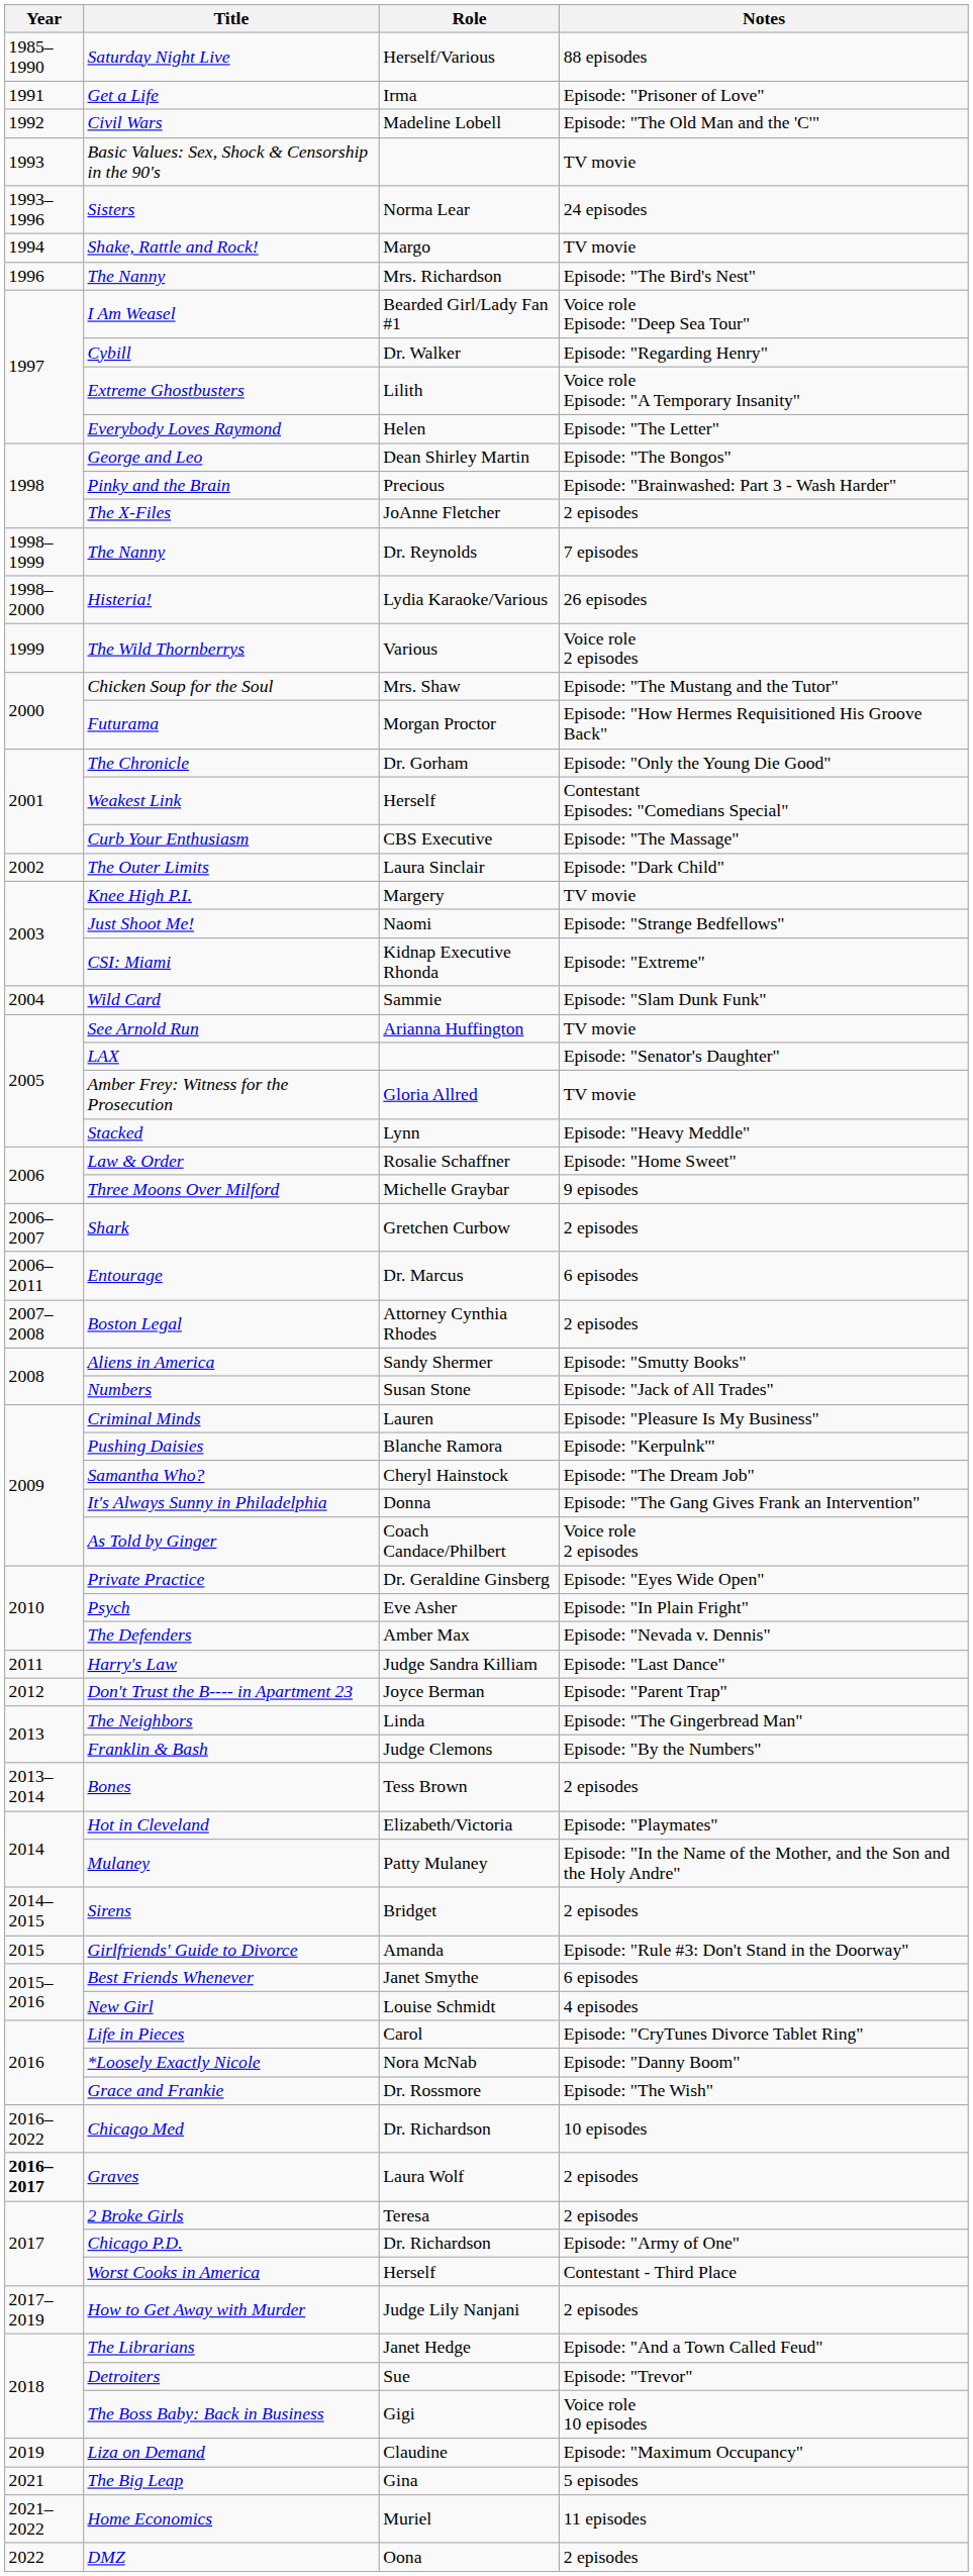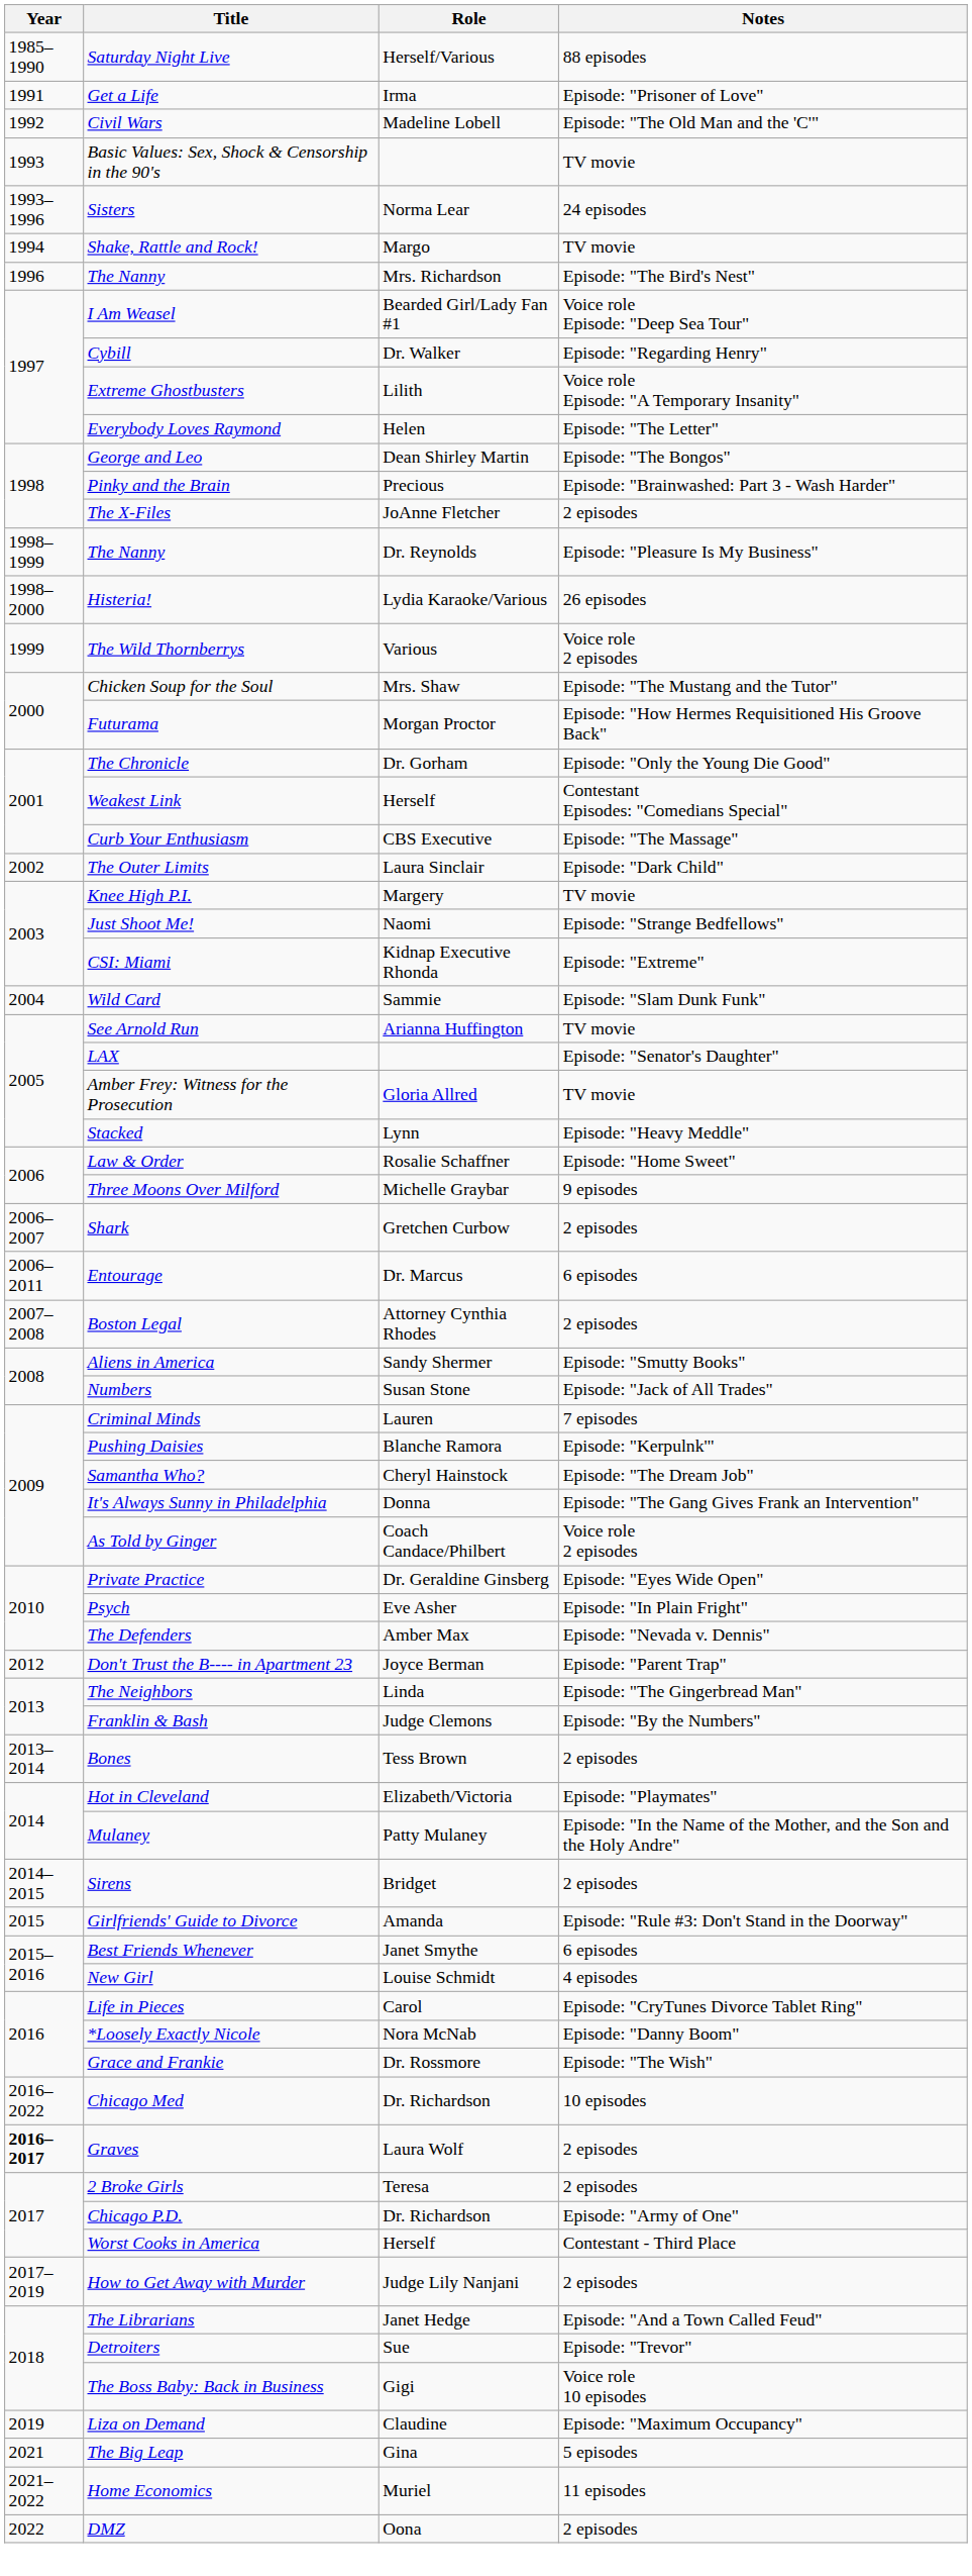 <table class="wikitable">
 <tr>
 <th>Year</th>
 <th>Title</th>
 <th>Role</th>
 <th>Notes</th>
 </tr>
 <tr>
 <td>1985–1990</td>
 <td><em><a href='#'>Saturday Night Live</a></em></td>
 <td>Herself/Various</td>
 <td>88 episodes</td>
 </tr>
 <tr>
 <td>1991</td>
 <td><em><a href='#'>Get a Life</a></em></td>
 <td>Irma</td>
 <td>Episode: "Prisoner of Love"</td>
 </tr>
 <tr>
 <td>1992</td>
 <td><em><a href='#'>Civil Wars</a></em></td>
 <td>Madeline Lobell</td>
 <td>Episode: "The Old Man and the 'C'"</td>
 </tr>
 <tr>
 <td>1993</td>
 <td><em>Basic Values: Sex, Shock & Censorship in the 90's</em></td>
 <td></td>
 <td>TV movie</td>
 </tr>
 <tr>
 <td>1993–1996</td>
 <td><a href='#'><em>Sisters</em></a></td>
 <td>Norma Lear</td>
 <td>24 episodes</td>
 </tr>
 <tr>
 <td>1994</td>
 <td><em><a href='#'>Shake, Rattle and Rock!</a></em></td>
 <td>Margo</td>
 <td>TV movie</td>
 </tr>
 <tr>
 <td>1996</td>
 <td><em><a href='#'>The Nanny</a></em></td>
 <td>Mrs. Richardson</td>
 <td>Episode: "The Bird's Nest"</td>
 </tr>
 <tr>
 <td rowspan="4">1997</td>
 <td><em><a href='#'>I Am Weasel</a></em></td>
 <td>Bearded Girl/Lady Fan #1</td>
 <td>Voice role<br>Episode: "Deep Sea Tour"</td>
 </tr>
 <tr>
 <td><em><a href='#'>Cybill</a></em></td>
 <td>Dr. Walker</td>
 <td>Episode: "Regarding Henry"</td>
 </tr>
 <tr>
 <td><em><a href='#'>Extreme Ghostbusters</a></em></td>
 <td>Lilith</td>
 <td>Voice role<br>Episode: "A Temporary Insanity"</td>
 </tr>
 <tr>
 <td><em><a href='#'>Everybody Loves Raymond</a></em></td>
 <td>Helen</td>
 <td>Episode: "The Letter"</td>
 </tr>
 <tr>
 <td rowspan="3">1998</td>
 <td><em><a href='#'>George and Leo</a></em></td>
 <td>Dean Shirley Martin</td>
 <td>Episode: "The Bongos"</td>
 </tr>
 <tr>
 <td><em><a href='#'>Pinky and the Brain</a></em></td>
 <td>Precious</td>
 <td>Episode: "Brainwashed: Part 3 - Wash Harder"</td>
 </tr>
 <tr>
 <td><em><a href='#'>The X-Files</a></em></td>
 <td>JoAnne Fletcher</td>
 <td>2 episodes</td>
 </tr>
 <tr>
 <td>1998–1999</td>
 <td><em><a href='#'>The Nanny</a></em></td>
 <td>Dr. Reynolds</td>
-<td>7 episodes</td>
+<td>Episode: "Pleasure Is My Business"</td>
 </tr>
 <tr>
 <td>1998–2000</td>
 <td><em><a href='#'>Histeria!</a></em></td>
 <td>Lydia Karaoke/Various</td>
 <td>26 episodes</td>
 </tr>
 <tr>
 <td>1999</td>
 <td><em><a href='#'>The Wild Thornberrys</a></em></td>
 <td>Various</td>
 <td>Voice role<br>2 episodes</td>
 </tr>
 <tr>
 <td rowspan="2">2000</td>
 <td><em>Chicken Soup for the Soul</em></td>
 <td>Mrs. Shaw</td>
 <td>Episode: "The Mustang and the Tutor"</td>
 </tr>
 <tr>
 <td><em><a href='#'>Futurama</a></em></td>
 <td>Morgan Proctor</td>
 <td>Episode: "How Hermes Requisitioned His Groove Back"</td>
 </tr>
 <tr>
 <td rowspan="3">2001</td>
 <td><em><a href='#'>The Chronicle</a></em></td>
 <td>Dr. Gorham</td>
 <td>Episode: "Only the Young Die Good"</td>
 </tr>
 <tr>
 <td><em><a href='#'>Weakest Link</a></em></td>
 <td>Herself</td>
 <td>Contestant<br>Episodes: "Comedians Special"</td>
 </tr>
 <tr>
 <td><em><a href='#'>Curb Your Enthusiasm</a></em></td>
 <td>CBS Executive</td>
 <td>Episode: "The Massage"</td>
 </tr>
 <tr>
 <td>2002</td>
 <td><em><a href='#'>The Outer Limits</a></em></td>
 <td>Laura Sinclair</td>
 <td>Episode: "Dark Child"</td>
 </tr>
 <tr>
 <td rowspan="3">2003</td>
 <td><em><a href='#'>Knee High P.I.</a></em></td>
 <td>Margery</td>
 <td>TV movie</td>
 </tr>
 <tr>
 <td><em><a href='#'>Just Shoot Me!</a></em></td>
 <td>Naomi</td>
 <td>Episode: "Strange Bedfellows"</td>
 </tr>
 <tr>
 <td><em><a href='#'>CSI: Miami</a></em></td>
 <td>Kidnap Executive Rhonda</td>
 <td>Episode: "Extreme"</td>
 </tr>
 <tr>
 <td>2004</td>
 <td><em><a href='#'>Wild Card</a></em></td>
 <td>Sammie</td>
 <td>Episode: "Slam Dunk Funk"</td>
 </tr>
 <tr>
 <td rowspan="4">2005</td>
 <td><em><a href='#'>See Arnold Run</a></em></td>
 <td><a href='#'>Arianna Huffington</a></td>
 <td>TV movie</td>
 </tr>
 <tr>
 <td><em><a href='#'>LAX</a></em></td>
 <td></td>
 <td>Episode: "Senator's Daughter"</td>
 </tr>
 <tr>
 <td><em>Amber Frey: Witness for the Prosecution</em></td>
 <td><a href='#'>Gloria Allred</a></td>
 <td>TV movie</td>
 </tr>
 <tr>
 <td><em><a href='#'>Stacked</a></em></td>
 <td>Lynn</td>
 <td>Episode: "Heavy Meddle"</td>
 </tr>
 <tr>
 <td rowspan="2">2006</td>
 <td><em><a href='#'>Law & Order</a></em></td>
 <td>Rosalie Schaffner</td>
 <td>Episode: "Home Sweet"</td>
 </tr>
 <tr>
 <td><em><a href='#'>Three Moons Over Milford</a></em></td>
 <td>Michelle Graybar</td>
 <td>9 episodes</td>
 </tr>
 <tr>
 <td>2006–2007</td>
 <td><em><a href='#'>Shark</a></em></td>
 <td>Gretchen Curbow</td>
 <td>2 episodes</td>
 </tr>
 <tr>
 <td>2006–2011</td>
 <td><em><a href='#'>Entourage</a></em></td>
 <td>Dr. Marcus</td>
 <td>6 episodes</td>
 </tr>
 <tr>
 <td>2007–2008</td>
 <td><em><a href='#'>Boston Legal</a></em></td>
 <td>Attorney Cynthia Rhodes</td>
 <td>2 episodes</td>
 </tr>
 <tr>
 <td rowspan="2">2008</td>
 <td><em><a href='#'>Aliens in America</a></em></td>
 <td>Sandy Shermer</td>
 <td>Episode: "Smutty Books"</td>
 </tr>
 <tr>
 <td><em><a href='#'>Numbers</a></em></td>
 <td>Susan Stone</td>
 <td>Episode: "Jack of All Trades"</td>
 </tr>
 <tr>
 <td rowspan="5">2009</td>
 <td><em><a href='#'>Criminal Minds</a></em></td>
 <td>Lauren</td>
-<td>Episode: "Pleasure Is My Business"</td>
+<td>7 episodes</td>
 </tr>
 <tr>
 <td><em><a href='#'>Pushing Daisies</a></em></td>
 <td>Blanche Ramora</td>
 <td>Episode: "Kerpulnk'"</td>
 </tr>
 <tr>
 <td><em><a href='#'>Samantha Who?</a></em></td>
 <td>Cheryl Hainstock</td>
 <td>Episode: "The Dream Job"</td>
 </tr>
 <tr>
 <td><em><a href='#'>It's Always Sunny in Philadelphia</a></em></td>
 <td>Donna</td>
 <td>Episode: "The Gang Gives Frank an Intervention"</td>
 </tr>
 <tr>
 <td><em><a href='#'>As Told by Ginger</a></em></td>
 <td>Coach Candace/Philbert</td>
 <td>Voice role<br>2 episodes</td>
 </tr>
 <tr>
 <td rowspan="3">2010</td>
 <td><em><a href='#'>Private Practice</a></em></td>
 <td>Dr. Geraldine Ginsberg</td>
 <td>Episode: "Eyes Wide Open"</td>
 </tr>
 <tr>
 <td><em><a href='#'>Psych</a></em></td>
 <td>Eve Asher</td>
 <td>Episode: "In Plain Fright"</td>
 </tr>
 <tr>
 <td><em><a href='#'>The Defenders</a></em></td>
 <td>Amber Max</td>
 <td>Episode: "Nevada v. Dennis"</td>
-</tr>
-<tr>
-<td>2011</td>
-<td><em><a href='#'>Harry's Law</a></em></td>
-<td>Judge Sandra Killiam</td>
-<td>Episode: "Last Dance"</td>
 </tr>
 <tr>
 <td>2012</td>
 <td><em><a href='#'>Don't Trust the B---- in Apartment 23</a></em></td>
 <td>Joyce Berman</td>
 <td>Episode: "Parent Trap"</td>
 </tr>
 <tr>
 <td rowspan="2">2013</td>
 <td><em><a href='#'>The Neighbors</a></em></td>
 <td>Linda</td>
 <td>Episode: "The Gingerbread Man"</td>
 </tr>
 <tr>
 <td><em><a href='#'>Franklin & Bash</a></em></td>
 <td>Judge Clemons</td>
 <td>Episode: "By the Numbers"</td>
 </tr>
 <tr>
 <td>2013–2014</td>
 <td><em><a href='#'>Bones</a></em></td>
 <td>Tess Brown</td>
 <td>2 episodes</td>
 </tr>
 <tr>
 <td rowspan="2">2014</td>
 <td><em><a href='#'>Hot in Cleveland</a></em></td>
 <td>Elizabeth/Victoria</td>
 <td>Episode: "Playmates"</td>
 </tr>
 <tr>
 <td><em><a href='#'>Mulaney</a></em></td>
 <td>Patty Mulaney</td>
 <td>Episode: "In the Name of the Mother, and the Son and the Holy Andre"</td>
 </tr>
 <tr>
 <td>2014–2015</td>
 <td><em><a href='#'>Sirens</a></em></td>
 <td>Bridget</td>
 <td>2 episodes</td>
 </tr>
 <tr>
 <td>2015</td>
 <td><em><a href='#'>Girlfriends' Guide to Divorce</a></em></td>
 <td>Amanda</td>
 <td>Episode: "Rule #3: Don't Stand in the Doorway"</td>
 </tr>
 <tr>
 <td rowspan="2">2015–2016</td>
 <td><em><a href='#'>Best Friends Whenever</a></em></td>
 <td>Janet Smythe</td>
 <td>6 episodes</td>
 </tr>
 <tr>
 <td><em><a href='#'>New Girl</a></em></td>
 <td>Louise Schmidt</td>
 <td>4 episodes</td>
 </tr>
 <tr>
 <td rowspan="3">2016</td>
 <td><em><a href='#'>Life in Pieces</a></em></td>
 <td>Carol</td>
 <td>Episode: "CryTunes Divorce Tablet Ring"</td>
 </tr>
 <tr>
 <td><a href='#'><em>*Loosely Exactly Nicole</em></a></td>
 <td>Nora McNab</td>
 <td>Episode: "Danny Boom"</td>
 </tr>
 <tr>
 <td><em><a href='#'>Grace and Frankie</a></em></td>
 <td>Dr. Rossmore</td>
 <td>Episode: "The Wish"</td>
 </tr>
 <tr>
 <td>2016–2022</td>
 <td><em><a href='#'>Chicago Med</a></em></td>
 <td>Dr. Richardson</td>
 <td>10 episodes</td>
 </tr>
 <tr>
 <td><strong>2016–2017</strong></td>
 <td><em><a href='#'>Graves</a></em></td>
 <td>Laura Wolf</td>
 <td>2 episodes</td>
 </tr>
 <tr>
 <td rowspan="3">2017</td>
 <td><em><a href='#'>2 Broke Girls</a></em></td>
 <td>Teresa</td>
 <td>2 episodes</td>
 </tr>
 <tr>
 <td><em><a href='#'>Chicago P.D.</a></em></td>
 <td>Dr. Richardson</td>
 <td>Episode: "Army of One"</td>
 </tr>
 <tr>
 <td><em><a href='#'>Worst Cooks in America</a></em></td>
 <td>Herself</td>
 <td>Contestant - Third Place</td>
 </tr>
 <tr>
 <td>2017–2019</td>
 <td><em><a href='#'>How to Get Away with Murder</a></em></td>
 <td>Judge Lily Nanjani</td>
 <td>2 episodes</td>
 </tr>
 <tr>
 <td rowspan="3">2018</td>
 <td><em><a href='#'>The Librarians</a></em></td>
 <td>Janet Hedge</td>
 <td>Episode: "And a Town Called Feud"</td>
 </tr>
 <tr>
 <td><em><a href='#'>Detroiters</a></em></td>
 <td>Sue</td>
 <td>Episode: "Trevor"</td>
 </tr>
 <tr>
 <td><em><a href='#'>The Boss Baby: Back in Business</a></em></td>
 <td>Gigi</td>
 <td>Voice role<br>10 episodes</td>
 </tr>
 <tr>
 <td>2019</td>
 <td><em><a href='#'>Liza on Demand</a></em></td>
 <td>Claudine</td>
 <td>Episode: "Maximum Occupancy"</td>
 </tr>
 <tr>
 <td>2021</td>
 <td><em><a href='#'>The Big Leap</a></em></td>
 <td>Gina</td>
 <td>5 episodes</td>
 </tr>
 <tr>
 <td>2021–2022</td>
 <td><em><a href='#'>Home Economics</a></em></td>
 <td>Muriel</td>
 <td>11 episodes</td>
 </tr>
 <tr>
 <td>2022</td>
 <td><em><a href='#'>DMZ</a></em></td>
 <td>Oona</td>
 <td>2 episodes</td>
 </tr>
 </table>
